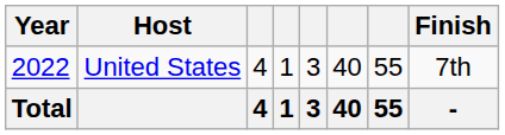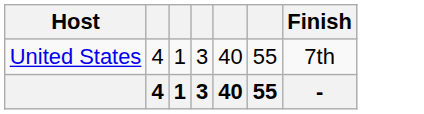 <table class="wikitable" style="text-align: center;">
 <tr>
-<th>Year</th>
 <th>Host</th>
 <th></th>
 <th></th>
 <th></th>
 <th></th>
 <th></th>
 <th>Finish</th>
 </tr>
 <tr>
-<td align=left><a href='#'>2022</a></td>
 <td><a href='#'>United States</a></td>
 <td>4</td>
 <td>1</td>
 <td>3</td>
 <td>40</td>
 <td>55</td>
 <td>7th</td>
 </tr>
 <tr>
-<th>Total</th>
 <th></th>
 <th>4</th>
 <th>1</th>
 <th>3</th>
 <th>40</th>
 <th>55</th>
 <th>-</th>
 </tr>
 </table>
